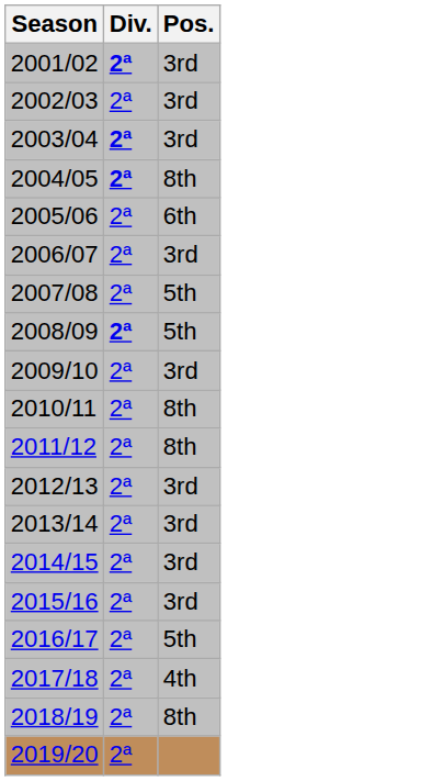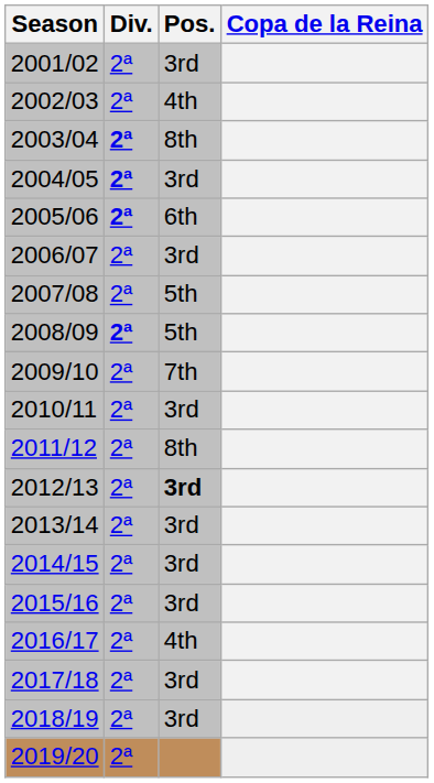 <table class="wikitable">
 <tr>
 <th>Season</th>
 <th>Div.</th>
 <th>Pos.</th>
+<th><a href='#'>Copa de la Reina</a></th>
 </tr>
 <tr>
 <td style="background:silver;">2001/02</td>
-<td style="background:silver;"><strong><a href='#'>2ª</a></strong></td>
+<td style="background:silver;"><a href='#'>2ª</a></td>
 <td style="background:silver;">3rd</td>
+<th></th>
 </tr>
 <tr>
 <td style="background:silver;">2002/03</td>
 <td style="background:silver;"><a href='#'>2ª</a></td>
-<td style="background:silver;">3rd</td>
+<td style="background:silver;">4th</td>
+<th></th>
 </tr>
 <tr>
 <td style="background:silver;">2003/04</td>
 <td style="background:silver;"><strong><a href='#'>2ª</a></strong></td>
-<td style="background:silver;">3rd</td>
+<td style="background:silver;">8th</td>
+<th></th>
 </tr>
 <tr>
 <td style="background:silver;">2004/05</td>
 <td style="background:silver;"><strong><a href='#'>2ª</a></strong></td>
-<td style="background:silver;">8th</td>
+<td style="background:silver;">3rd</td>
+<th></th>
 </tr>
 <tr>
 <td style="background:silver;">2005/06</td>
-<td style="background:silver;"><a href='#'>2ª</a></td>
+<td style="background:silver;"><strong><a href='#'>2ª</a></strong></td>
 <td style="background:silver;">6th</td>
+<th></th>
 </tr>
 <tr>
 <td style="background:silver;">2006/07</td>
 <td style="background:silver;"><a href='#'>2ª</a></td>
 <td style="background:silver;">3rd</td>
+<th></th>
 </tr>
 <tr>
 <td style="background:silver;">2007/08</td>
 <td style="background:silver;"><a href='#'>2ª</a></td>
 <td style="background:silver;">5th</td>
+<th></th>
 </tr>
 <tr>
 <td style="background:silver;">2008/09</td>
 <td style="background:silver;"><strong><a href='#'>2ª</a></strong></td>
 <td style="background:silver;">5th</td>
+<th></th>
 </tr>
 <tr>
 <td style="background:silver;">2009/10</td>
 <td style="background:silver;"><a href='#'>2ª</a></td>
-<td style="background:silver;">3rd</td>
+<td style="background:silver;">7th</td>
+<th></th>
 </tr>
 <tr>
 <td style="background:silver;">2010/11</td>
 <td style="background:silver;"><a href='#'>2ª</a></td>
-<td style="background:silver;">8th</td>
+<td style="background:silver;">3rd</td>
+<th></th>
 </tr>
 <tr>
 <td style="background:silver;"><a href='#'>2011/12</a></td>
 <td style="background:silver;"><a href='#'>2ª</a></td>
 <td style="background:silver;">8th</td>
+<th></th>
 </tr>
 <tr>
 <td style="background:silver;">2012/13</td>
 <td style="background:silver;"><a href='#'>2ª</a></td>
-<td style="background:silver;">3rd</td>
+<td style="background:silver;"><strong>3rd</strong></td>
+<th></th>
 </tr>
 <tr>
 <td style="background:silver;">2013/14</td>
 <td style="background:silver;"><a href='#'>2ª</a></td>
 <td style="background:silver;">3rd</td>
+<th></th>
 </tr>
 <tr>
 <td style="background:silver;"><a href='#'>2014/15</a></td>
 <td style="background:silver;"><a href='#'>2ª</a></td>
 <td style="background:silver;">3rd</td>
+<th></th>
 </tr>
 <tr>
 <td style="background:silver;"><a href='#'>2015/16</a></td>
 <td style="background:silver;"><a href='#'>2ª</a></td>
 <td style="background:silver;">3rd</td>
+<th></th>
 </tr>
 <tr>
 <td style="background:silver;"><a href='#'>2016/17</a></td>
 <td style="background:silver;"><a href='#'>2ª</a></td>
-<td style="background:silver;">5th</td>
+<td style="background:silver;">4th</td>
+<th></th>
 </tr>
 <tr>
 <td style="background:silver;"><a href='#'>2017/18</a></td>
 <td style="background:silver;"><a href='#'>2ª</a></td>
-<td style="background:silver;">4th</td>
+<td style="background:silver;">3rd</td>
+<th></th>
 </tr>
 <tr>
 <td style="background:silver;"><a href='#'>2018/19</a></td>
 <td style="background:silver;"><a href='#'>2ª</a></td>
-<td style="background:silver;">8th</td>
+<td style="background:silver;">3rd</td>
+<th style="background:#efefef;"></th>
 </tr>
 <tr>
 <td style="background:#BF8D5B;"><a href='#'>2019/20</a></td>
 <td style="background:#BF8D5B;"><a href='#'>2ª</a></td>
 <td style="background:#BF8D5B;"></td>
+<th style="background:#efefef;"></th>
 </tr>
 </table>
